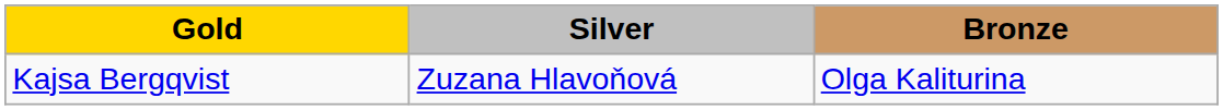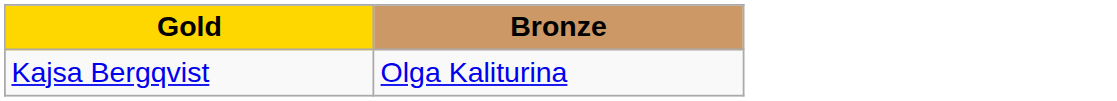 <table class="wikitable" style="text-align:left">
 <tr align="center">
 <td width=200 bgcolor=gold><strong>Gold</strong></td>
-<td width=200 bgcolor=silver><strong>Silver</strong></td>
 <td width=200 bgcolor=CC9966><strong>Bronze</strong></td>
 </tr>
 <tr>
 <td><a href='#'>Kajsa Bergqvist</a><br><em></em></td>
-<td><a href='#'>Zuzana Hlavoňová</a><br><em></em></td>
 <td><a href='#'>Olga Kaliturina</a><br><em></em></td>
 </tr>
 </table>
